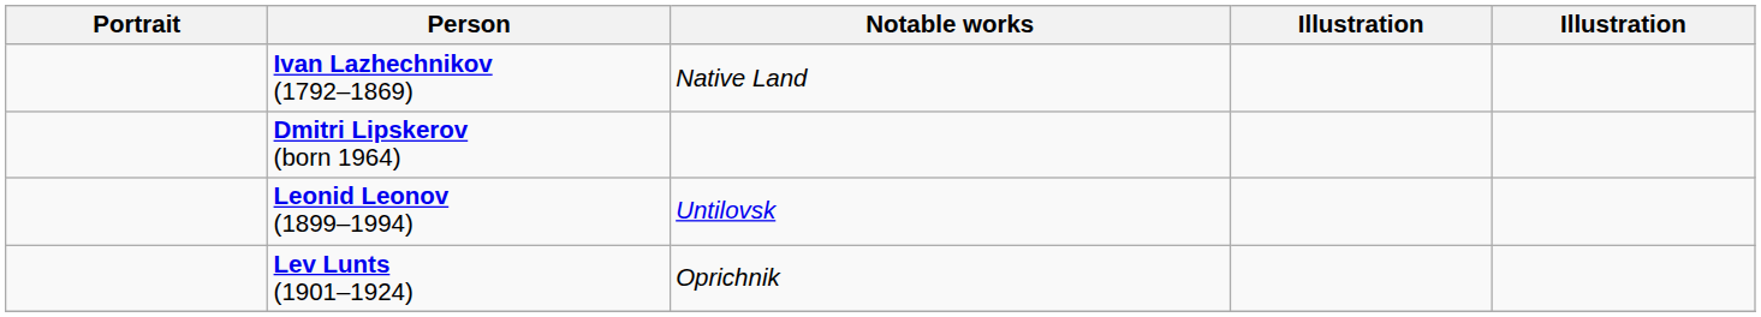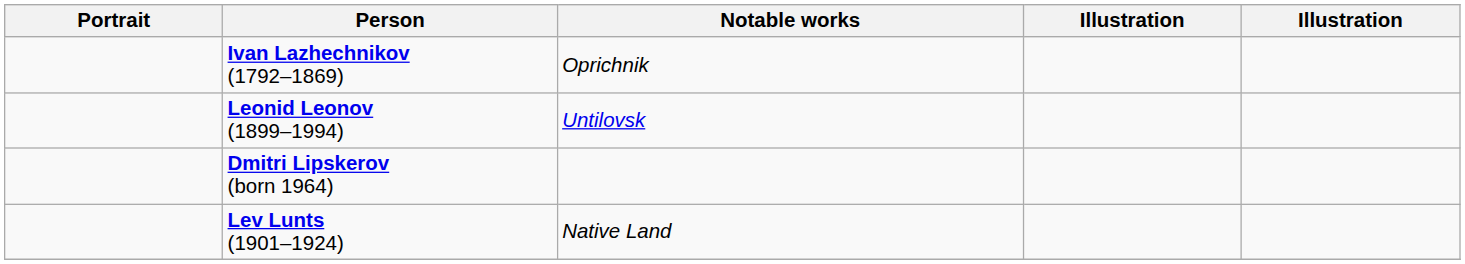 <table class="wikitable" style="width:90%;">
 <tr bgcolor="#cccccc">
 <th width=15%>Portrait</th>
 <th width=23%>Person</th>
 <th width=32%>Notable works</th>
 <th width=15%>Illustration</th>
 <th width=15%>Illustration</th>
 </tr>
 <tr>
 <td align=center></td>
 <td><strong><a href='#'>Ivan Lazhechnikov</a></strong><br>(1792–1869)</td>
-<td><em>Native Land</em></td>
+<td><em>Oprichnik</em></td>
+<td align=center></td>
+<td align=center></td>
+</tr>
+<tr>
+<td align=center></td>
+<td><strong><a href='#'>Leonid Leonov</a></strong><br>(1899–1994)</td>
+<td><em><a href='#'>Untilovsk</a></em></td>
 <td align=center></td>
 <td align=center></td>
 </tr>
 <tr>
 <td align=center></td>
 <td><strong><a href='#'>Dmitri Lipskerov</a></strong><br>(born 1964)</td>
 <td></td>
 <td align=center></td>
 <td align=center></td>
 </tr>
 <tr>
 <td align=center></td>
-<td><strong><a href='#'>Leonid Leonov</a></strong><br>(1899–1994)</td>
-<td><em><a href='#'>Untilovsk</a></em></td>
-<td align=center></td>
-<td align=center></td>
-</tr>
-<tr>
-<td align=center></td>
 <td><strong><a href='#'>Lev Lunts</a></strong><br>(1901–1924)</td>
-<td><em>Oprichnik</em></td>
+<td><em>Native Land</em></td>
 <td align=center></td>
 <td align=center></td>
 </tr>
 <tr>
 </tr>
 </table>
